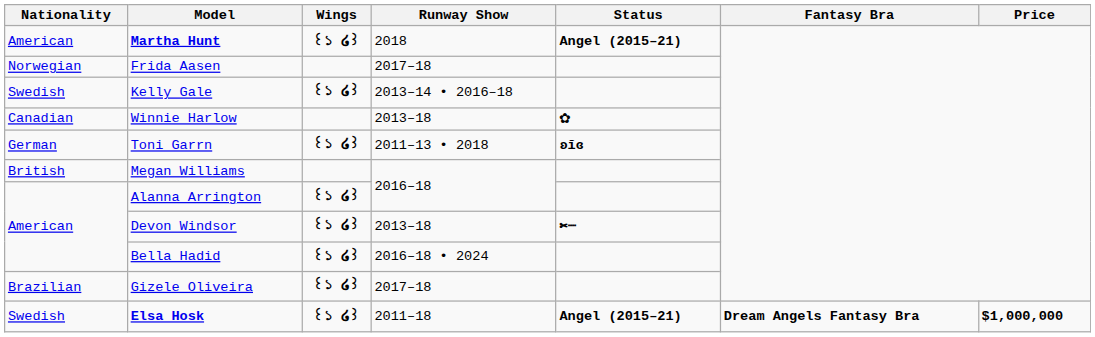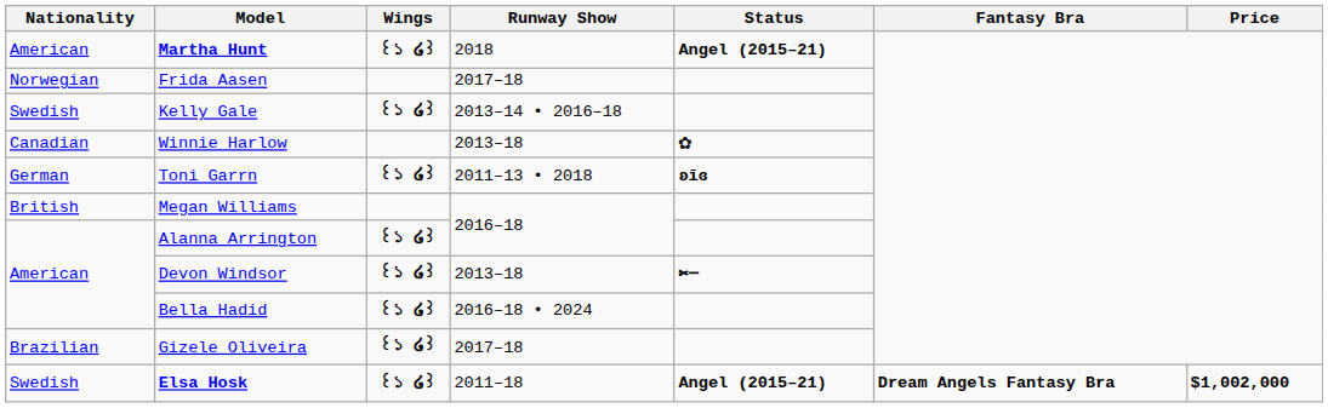 <table class="sortable wikitable"  style="font-size:85%; width:100%;">
 <tr>
 <th>Nationality</th>
 <th>Model</th>
 <th>Wings</th>
 <th>Runway Show</th>
 <th>Status</th>
 <th>Fantasy Bra</th>
 <th>Price</th>
 </tr>
 <tr>
 <td> <a href='#'>American</a></td>
 <td><strong><a href='#'>Martha Hunt</a></strong></td>
 <td align="center"><strong>꒰১ ໒꒱</strong></td>
 <td>2018</td>
 <td><strong> Angel (2015–21)</strong></td>
 <td colspan="2" rowspan="10"></td>
 </tr>
 <tr>
 <td> <a href='#'>Norwegian</a></td>
 <td><a href='#'>Frida Aasen</a></td>
 <td></td>
 <td>2017–18</td>
 <td></td>
 </tr>
 <tr>
 <td> <a href='#'>Swedish</a></td>
 <td><a href='#'>Kelly Gale</a></td>
 <td align="center"><strong>꒰১ ໒꒱</strong></td>
 <td>2013–14 • 2016–18</td>
 <td></td>
 </tr>
 <tr>
 <td> <a href='#'>Canadian</a></td>
 <td><a href='#'>Winnie Harlow</a></td>
 <td></td>
 <td>2013–18</td>
 <td>✿</td>
 </tr>
 <tr>
 <td> <a href='#'>German</a></td>
 <td><a href='#'>Toni Garrn</a></td>
 <td align="center"><strong>꒰১ ໒꒱</strong></td>
 <td>2011–13 • 2018</td>
 <td><strong>ʚĭɞ</strong></td>
 </tr>
 <tr>
 <td> <a href='#'>British</a></td>
 <td><a href='#'>Megan Williams</a></td>
 <td></td>
 <td rowspan="2">2016–18</td>
 <td></td>
 </tr>
 <tr>
 <td rowspan="3"> <a href='#'>American</a></td>
 <td><a href='#'>Alanna Arrington</a></td>
 <td align="center"><strong>꒰১ ໒꒱</strong></td>
 <td></td>
 </tr>
 <tr>
 <td><a href='#'>Devon Windsor</a></td>
 <td align="center"><strong>꒰১ ໒꒱</strong></td>
 <td>2013–18</td>
 <td><strong>✄┈</strong></td>
 </tr>
 <tr>
 <td><a href='#'>Bella Hadid</a></td>
 <td align="center"><strong>꒰১ ໒꒱</strong></td>
 <td>2016–18 • 2024</td>
 <td></td>
 </tr>
 <tr>
 <td> <a href='#'>Brazilian</a></td>
 <td><a href='#'>Gizele Oliveira</a></td>
 <td align="center"><strong>꒰১ ໒꒱</strong></td>
 <td>2017–18</td>
 <td></td>
 </tr>
 <tr>
 <td> <a href='#'>Swedish</a></td>
 <td><strong><a href='#'>Elsa Hosk</a></strong></td>
 <td align="center"><strong>꒰১ ໒꒱</strong></td>
 <td>2011–18</td>
 <td><strong> Angel (2015–21)</strong></td>
 <td><strong>Dream Angels Fantasy Bra</strong></td>
-<td><strong>$1,000,000</strong></td>
+<td><strong>$1,002,000</strong></td>
 </tr>
 </table>
